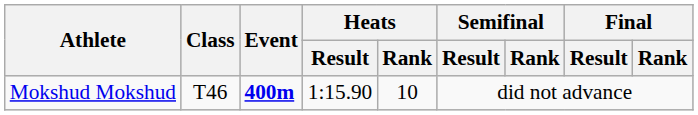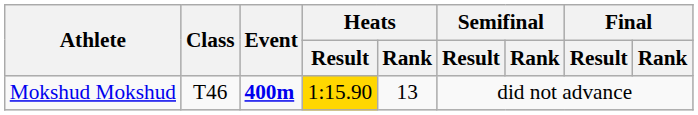 <table class=wikitable style="font-size:90%">
 <tr>
 <th rowspan="2">Athlete</th>
 <th rowspan="2">Class</th>
 <th rowspan="2">Event</th>
 <th colspan="2">Heats</th>
 <th colspan="2">Semifinal</th>
 <th colspan="2">Final</th>
 </tr>
 <tr>
 <th>Result</th>
 <th>Rank</th>
 <th>Result</th>
 <th>Rank</th>
 <th>Result</th>
 <th>Rank</th>
 </tr>
 <tr>
 <td><a href='#'>Mokshud Mokshud</a></td>
 <td style="text-align:center;">T46</td>
 <td><strong><a href='#'>400m</a></strong></td>
-<td style="text-align:center;">1:15.90</td>
-<td style="text-align:center;">10</td>
+<td style="background: gold; text-align:center;">1:15.90</td>
+<td style="text-align:center;">13</td>
 <td style="text-align:center;" colspan="4">did not advance</td>
 </tr>
 </table>
